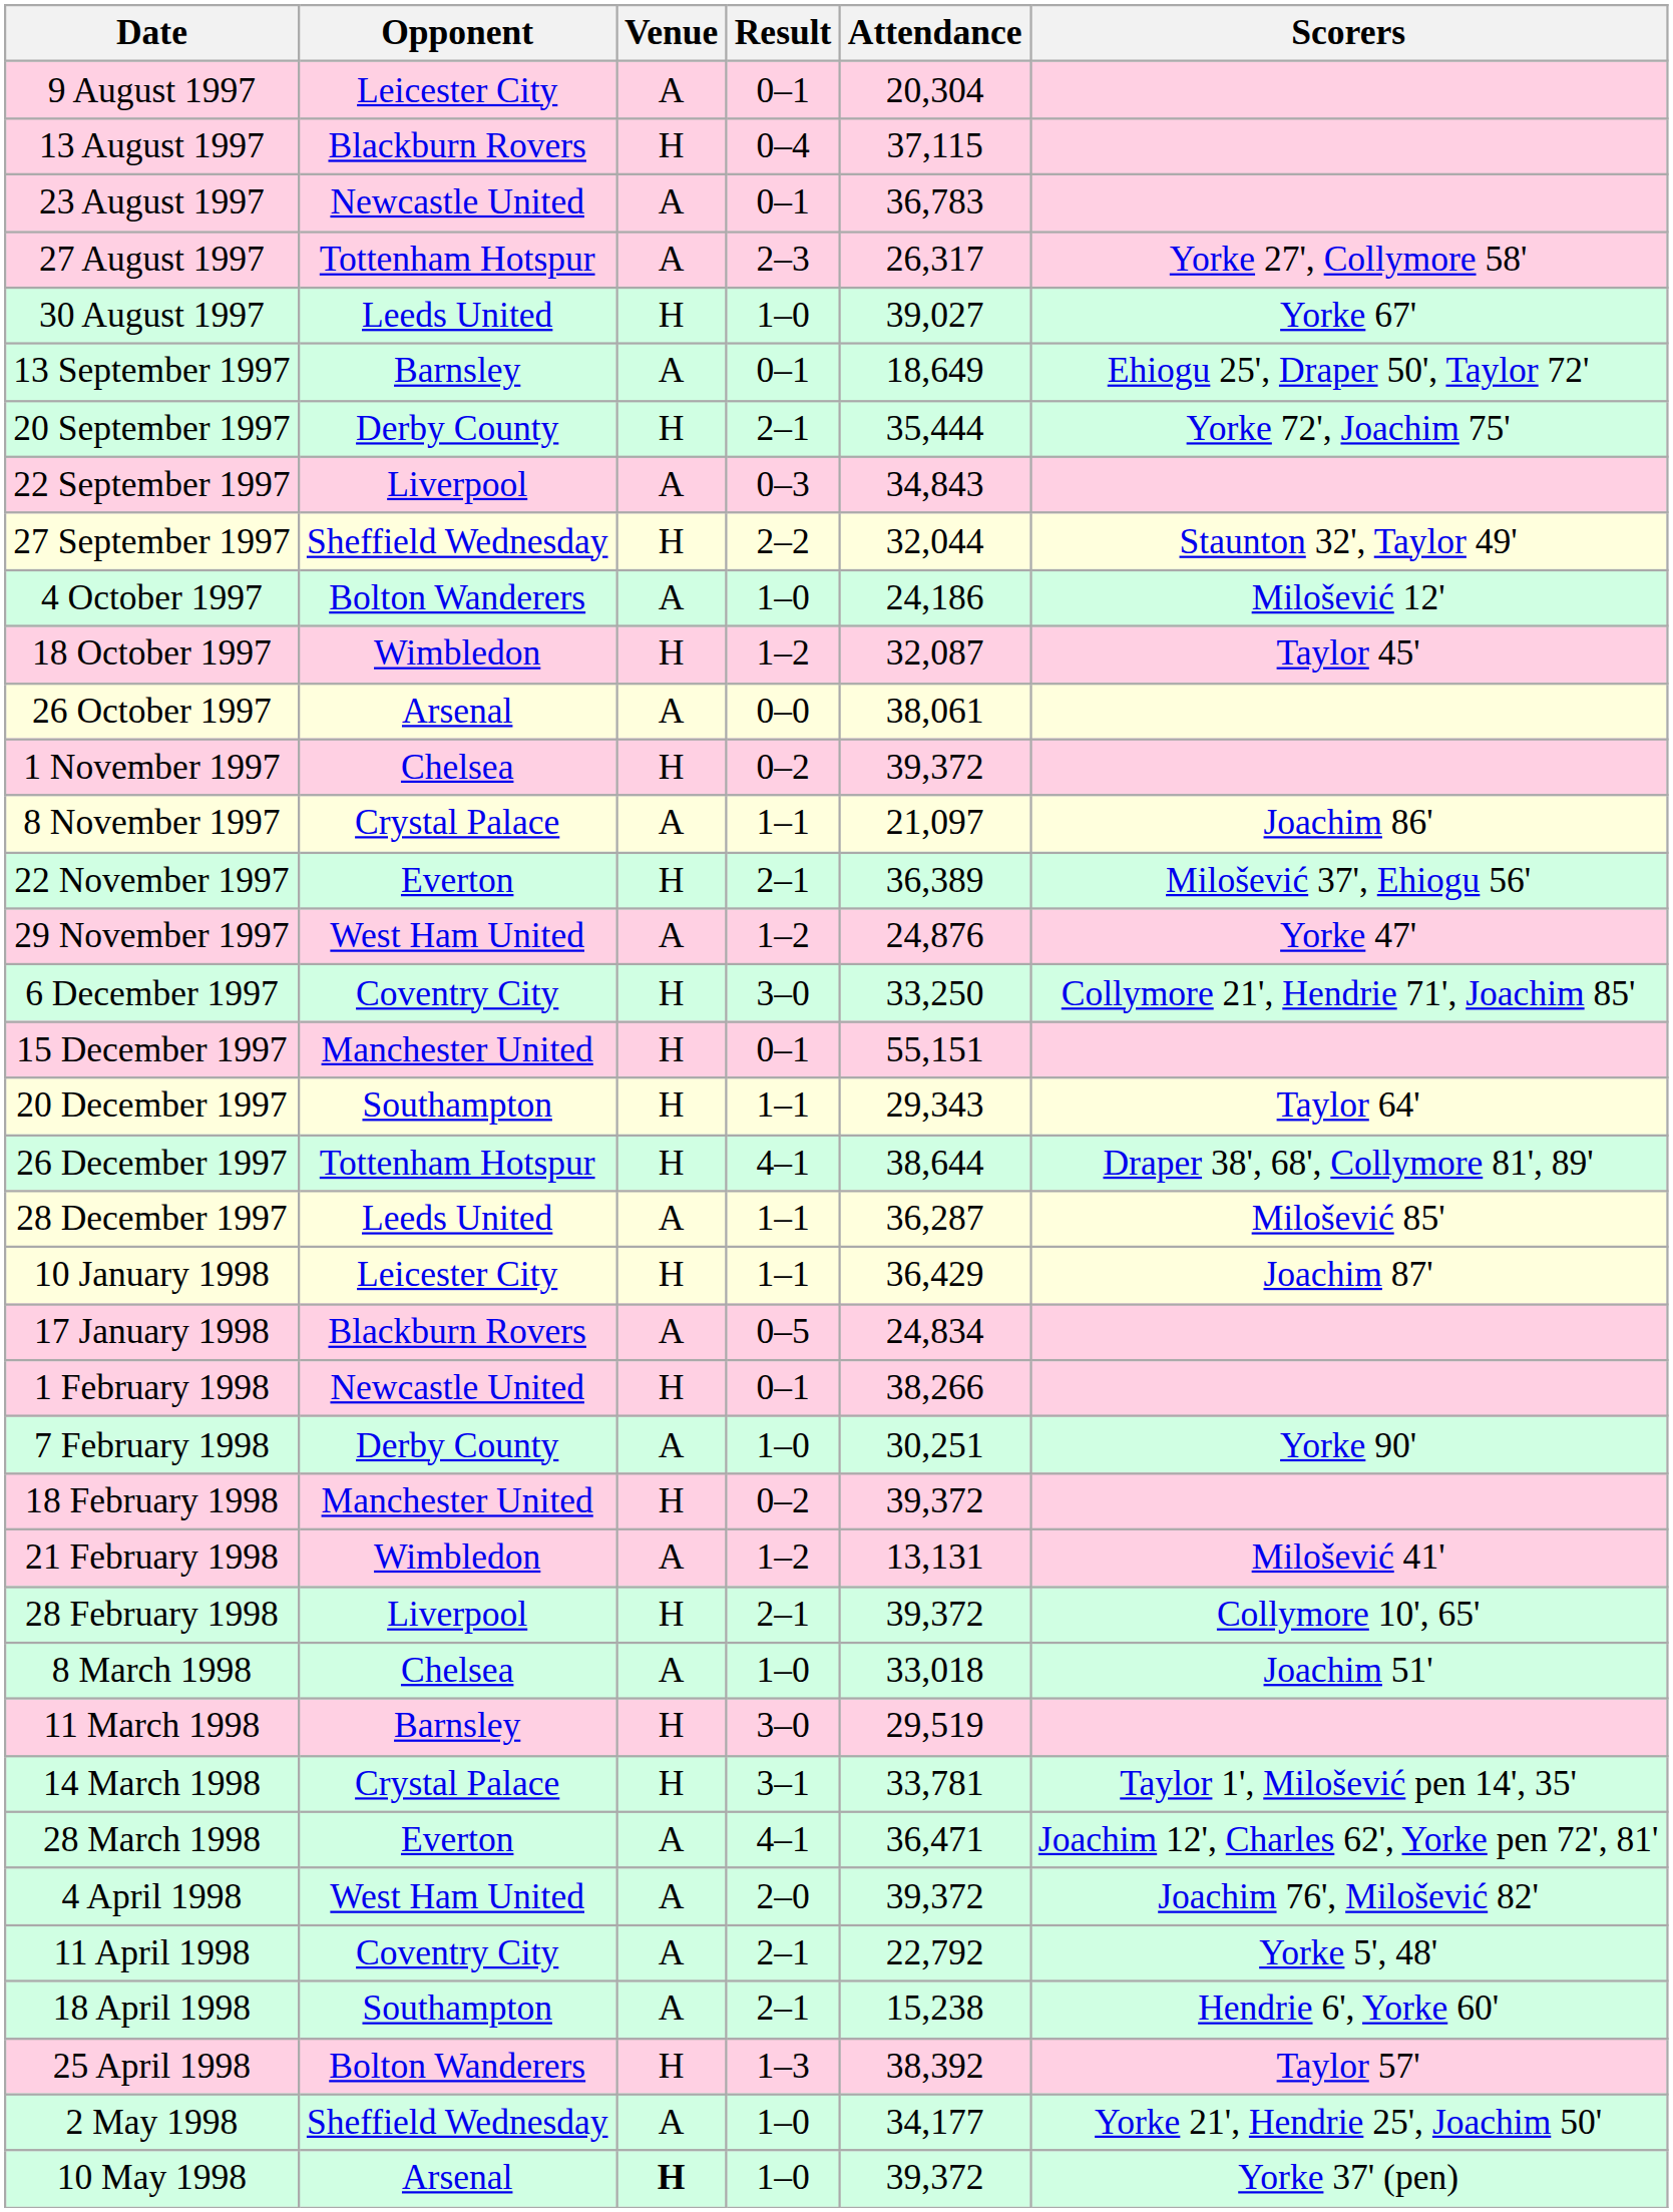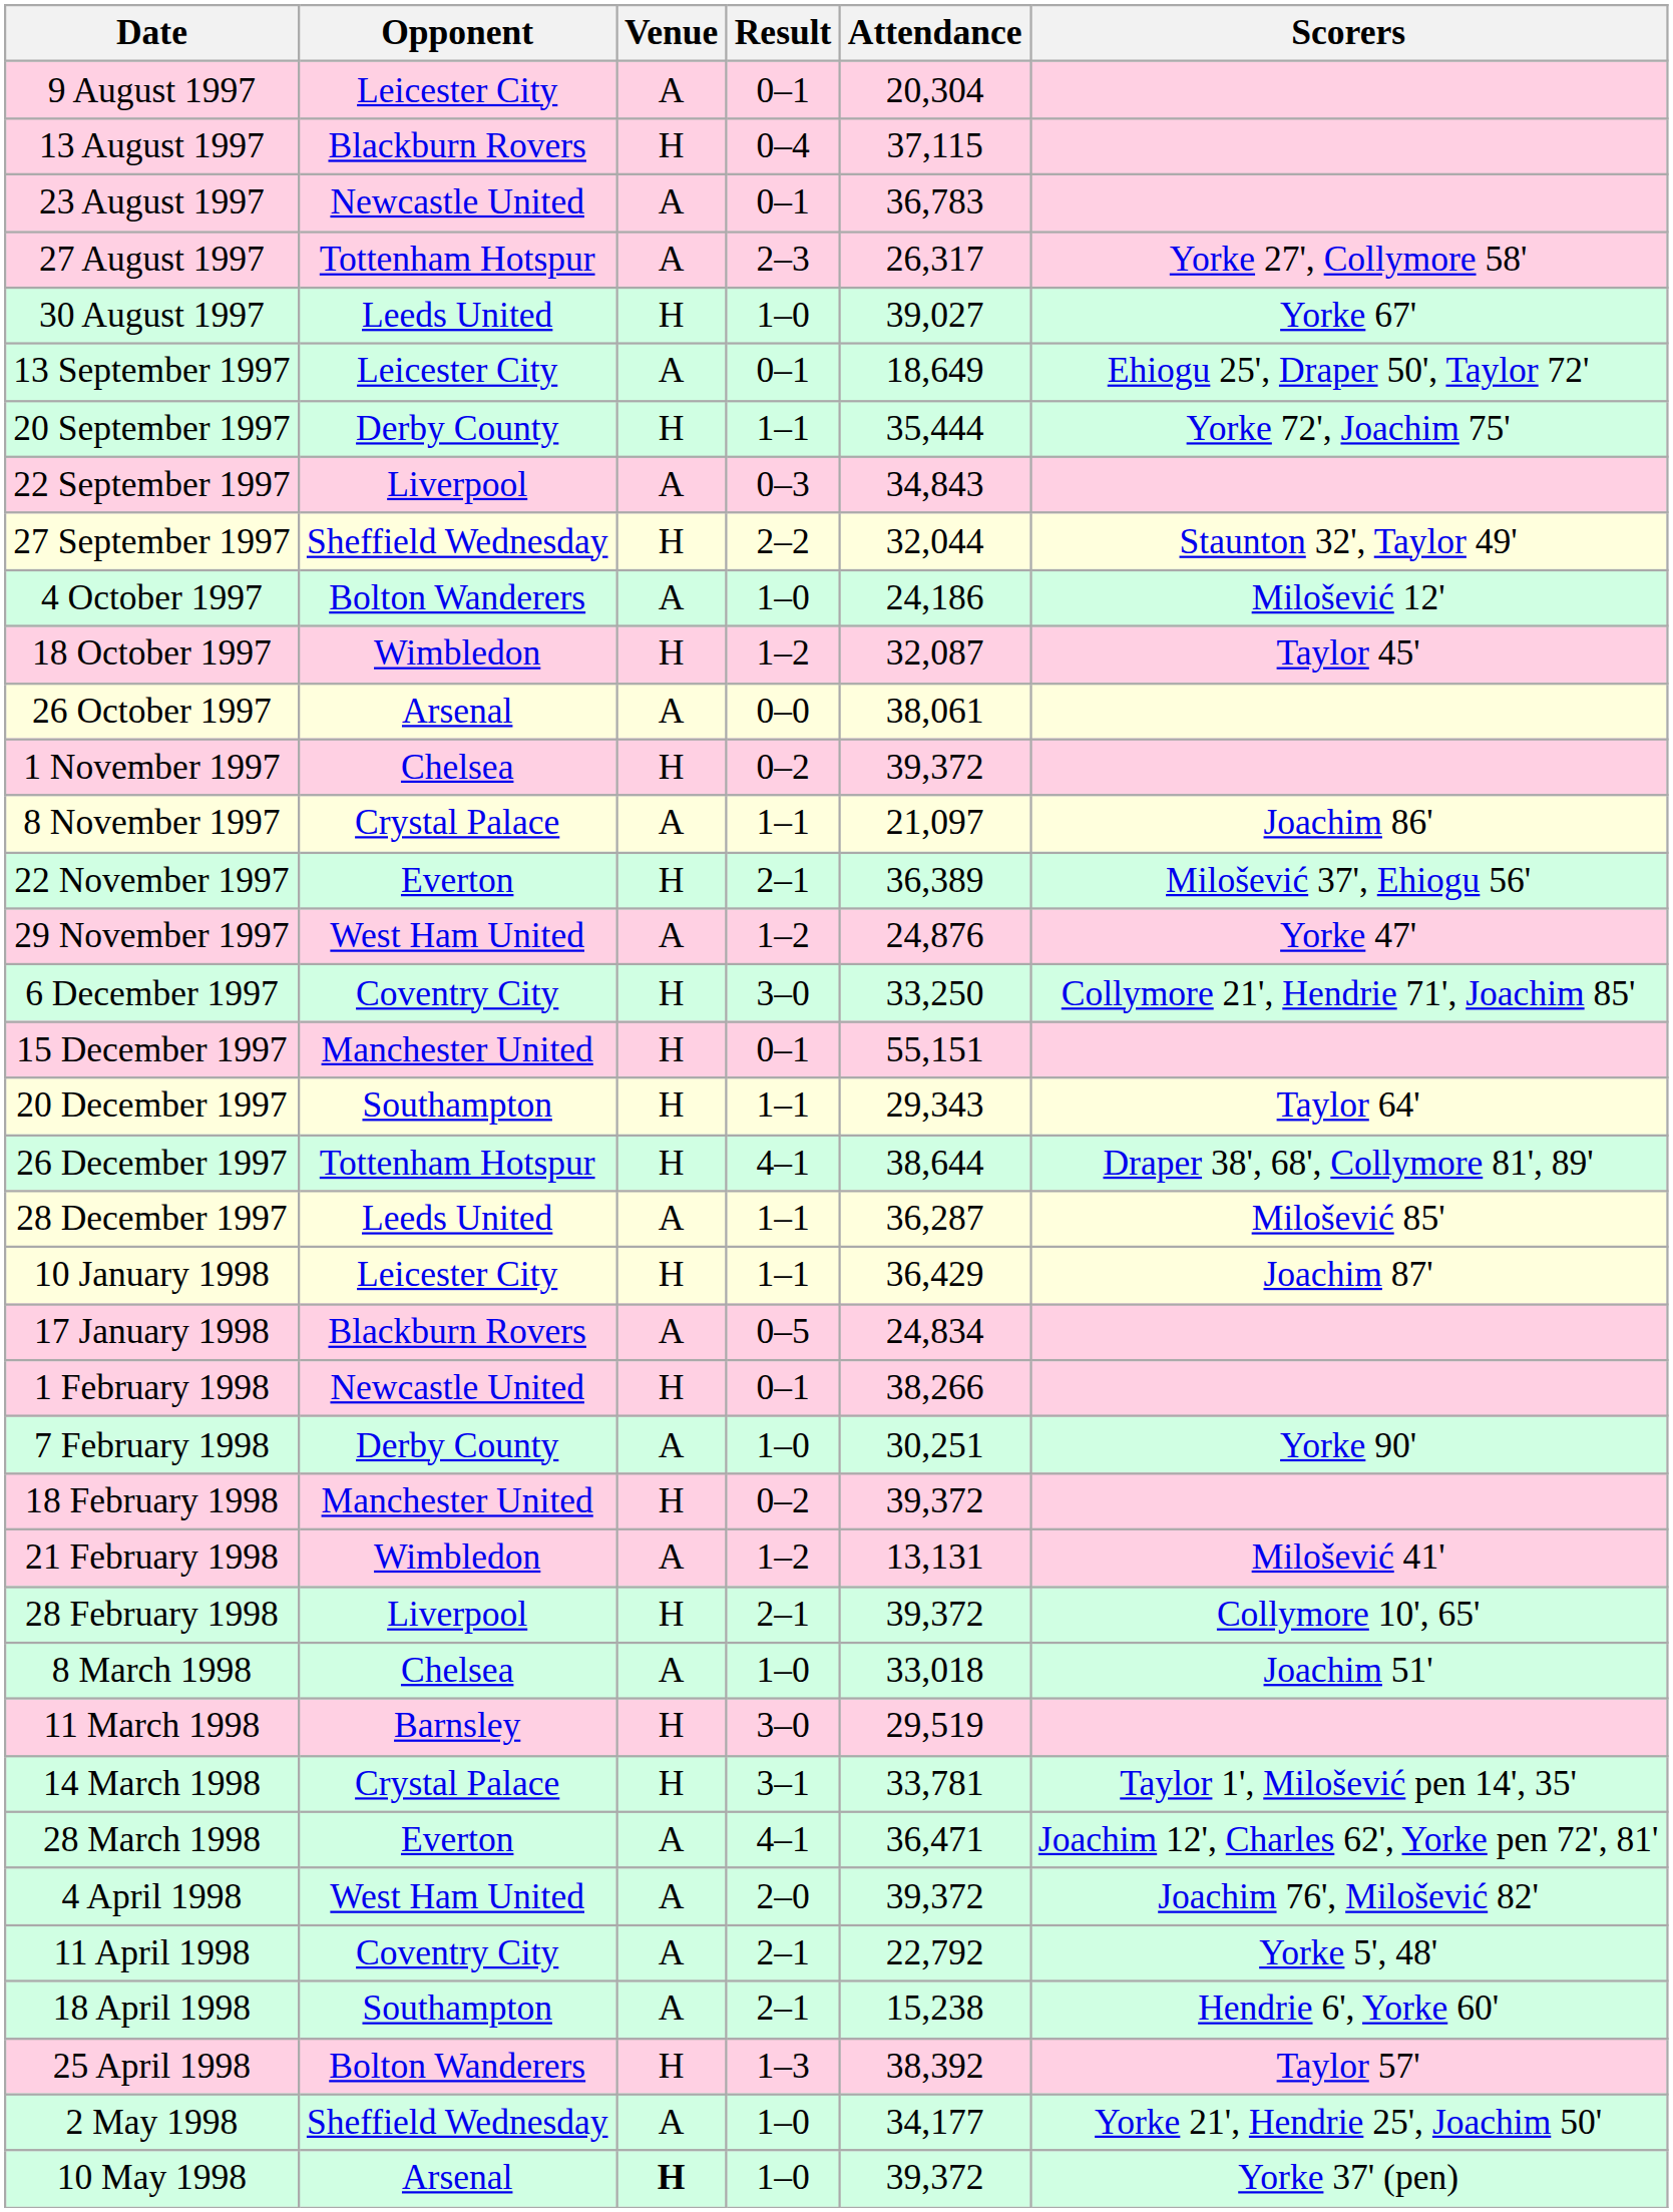 <table class="wikitable sortable" style="text-align:center">
 <tr>
 <th>Date</th>
 <th>Opponent</th>
 <th>Venue</th>
 <th>Result</th>
 <th>Attendance</th>
 <th>Scorers</th>
 </tr>
 <tr style="background-color: #ffd0e3;">
 <td>9 August 1997</td>
 <td><a href='#'>Leicester City</a></td>
 <td>A</td>
 <td>0–1</td>
 <td>20,304</td>
 <td></td>
 </tr>
 <tr style="background-color: #ffd0e3;">
 <td>13 August 1997</td>
 <td><a href='#'>Blackburn Rovers</a></td>
 <td>H</td>
 <td>0–4</td>
 <td>37,115</td>
 <td></td>
 </tr>
 <tr style="background-color: #ffd0e3;">
 <td>23 August 1997</td>
 <td><a href='#'>Newcastle United</a></td>
 <td>A</td>
 <td>0–1</td>
 <td>36,783</td>
 <td></td>
 </tr>
 <tr style="background-color: #ffd0e3;">
 <td>27 August 1997</td>
 <td><a href='#'>Tottenham Hotspur</a></td>
 <td>A</td>
 <td>2–3</td>
 <td>26,317</td>
 <td><a href='#'>Yorke</a> 27', <a href='#'>Collymore</a> 58'</td>
 </tr>
 <tr style="background-color: #d0ffe3;">
 <td>30 August 1997</td>
 <td><a href='#'>Leeds United</a></td>
 <td>H</td>
 <td>1–0</td>
 <td>39,027</td>
 <td><a href='#'>Yorke</a> 67'</td>
 </tr>
 <tr style="background-color: #d0ffe3;">
 <td>13 September 1997</td>
-<td><a href='#'>Barnsley</a></td>
+<td><a href='#'>Leicester City</a></td>
 <td>A</td>
 <td>0–1</td>
 <td>18,649</td>
 <td><a href='#'>Ehiogu</a> 25', <a href='#'>Draper</a> 50', <a href='#'>Taylor</a> 72'</td>
 </tr>
 <tr style="background-color: #d0ffe3;">
 <td>20 September 1997</td>
 <td><a href='#'>Derby County</a></td>
 <td>H</td>
-<td>2–1</td>
+<td>1–1</td>
 <td>35,444</td>
 <td><a href='#'>Yorke</a> 72', <a href='#'>Joachim</a> 75'</td>
 </tr>
 <tr style="background-color: #ffd0e3;">
 <td>22 September 1997</td>
 <td><a href='#'>Liverpool</a></td>
 <td>A</td>
 <td>0–3</td>
 <td>34,843</td>
 <td></td>
 </tr>
 <tr style="background-color: #ffffdd;">
 <td>27 September 1997</td>
 <td><a href='#'>Sheffield Wednesday</a></td>
 <td>H</td>
 <td>2–2</td>
 <td>32,044</td>
 <td><a href='#'>Staunton</a> 32', <a href='#'>Taylor</a> 49'</td>
 </tr>
 <tr style="background-color: #d0ffe3;">
 <td>4 October 1997</td>
 <td><a href='#'>Bolton Wanderers</a></td>
 <td>A</td>
 <td>1–0</td>
 <td>24,186</td>
 <td><a href='#'>Milošević</a> 12'</td>
 </tr>
 <tr style="background-color: #ffd0e3;">
 <td>18 October 1997</td>
 <td><a href='#'>Wimbledon</a></td>
 <td>H</td>
 <td>1–2</td>
 <td>32,087</td>
 <td><a href='#'>Taylor</a> 45'</td>
 </tr>
 <tr style="background-color: #ffffdd;">
 <td>26 October 1997</td>
 <td><a href='#'>Arsenal</a></td>
 <td>A</td>
 <td>0–0</td>
 <td>38,061</td>
 <td></td>
 </tr>
 <tr style="background-color: #ffd0e3;">
 <td>1 November 1997</td>
 <td><a href='#'>Chelsea</a></td>
 <td>H</td>
 <td>0–2</td>
 <td>39,372</td>
 <td></td>
 </tr>
 <tr style="background-color: #ffffdd;">
 <td>8 November 1997</td>
 <td><a href='#'>Crystal Palace</a></td>
 <td>A</td>
 <td>1–1</td>
 <td>21,097</td>
 <td><a href='#'>Joachim</a> 86'</td>
 </tr>
 <tr style="background-color: #d0ffe3;">
 <td>22 November 1997</td>
 <td><a href='#'>Everton</a></td>
 <td>H</td>
 <td>2–1</td>
 <td>36,389</td>
 <td><a href='#'>Milošević</a> 37', <a href='#'>Ehiogu</a> 56'</td>
 </tr>
 <tr style="background-color: #ffd0e3;">
 <td>29 November 1997</td>
 <td><a href='#'>West Ham United</a></td>
 <td>A</td>
 <td>1–2</td>
 <td>24,876</td>
 <td><a href='#'>Yorke</a> 47'</td>
 </tr>
 <tr style="background-color: #d0ffe3;">
 <td>6 December 1997</td>
 <td><a href='#'>Coventry City</a></td>
 <td>H</td>
 <td>3–0</td>
 <td>33,250</td>
 <td><a href='#'>Collymore</a> 21', <a href='#'>Hendrie</a> 71', <a href='#'>Joachim</a> 85'</td>
 </tr>
 <tr style="background-color: #ffd0e3;">
 <td>15 December 1997</td>
 <td><a href='#'>Manchester United</a></td>
 <td>H</td>
 <td>0–1</td>
 <td>55,151</td>
 <td></td>
 </tr>
 <tr style="background-color: #ffffdd;">
 <td>20 December 1997</td>
 <td><a href='#'>Southampton</a></td>
 <td>H</td>
 <td>1–1</td>
 <td>29,343</td>
 <td><a href='#'>Taylor</a> 64'</td>
 </tr>
 <tr style="background-color: #d0ffe3;">
 <td>26 December 1997</td>
 <td><a href='#'>Tottenham Hotspur</a></td>
 <td>H</td>
 <td>4–1</td>
 <td>38,644</td>
 <td><a href='#'>Draper</a> 38', 68', <a href='#'>Collymore</a> 81', 89'</td>
 </tr>
 <tr style="background-color: #ffffdd;">
 <td>28 December 1997</td>
 <td><a href='#'>Leeds United</a></td>
 <td>A</td>
 <td>1–1</td>
 <td>36,287</td>
 <td><a href='#'>Milošević</a> 85'</td>
 </tr>
 <tr style="background-color: #ffffdd;">
 <td>10 January 1998</td>
 <td><a href='#'>Leicester City</a></td>
 <td>H</td>
 <td>1–1</td>
 <td>36,429</td>
 <td><a href='#'>Joachim</a> 87'</td>
 </tr>
 <tr style="background-color: #ffd0e3;">
 <td>17 January 1998</td>
 <td><a href='#'>Blackburn Rovers</a></td>
 <td>A</td>
 <td>0–5</td>
 <td>24,834</td>
 <td></td>
 </tr>
 <tr style="background-color: #ffd0e3;">
 <td>1 February 1998</td>
 <td><a href='#'>Newcastle United</a></td>
 <td>H</td>
 <td>0–1</td>
 <td>38,266</td>
 <td></td>
 </tr>
 <tr style="background-color: #d0ffe3;">
 <td>7 February 1998</td>
 <td><a href='#'>Derby County</a></td>
 <td>A</td>
 <td>1–0</td>
 <td>30,251</td>
 <td><a href='#'>Yorke</a> 90'</td>
 </tr>
 <tr style="background-color: #ffd0e3;">
 <td>18 February 1998</td>
 <td><a href='#'>Manchester United</a></td>
 <td>H</td>
 <td>0–2</td>
 <td>39,372</td>
 <td></td>
 </tr>
 <tr style="background-color: #ffd0e3;">
 <td>21 February 1998</td>
 <td><a href='#'>Wimbledon</a></td>
 <td>A</td>
 <td>1–2</td>
 <td>13,131</td>
 <td><a href='#'>Milošević</a> 41'</td>
 </tr>
 <tr style="background-color: #d0ffe3;">
 <td>28 February 1998</td>
 <td><a href='#'>Liverpool</a></td>
 <td>H</td>
 <td>2–1</td>
 <td>39,372</td>
 <td><a href='#'>Collymore</a> 10', 65'</td>
 </tr>
 <tr style="background-color: #d0ffe3;">
 <td>8 March 1998</td>
 <td><a href='#'>Chelsea</a></td>
 <td>A</td>
 <td>1–0</td>
 <td>33,018</td>
 <td><a href='#'>Joachim</a> 51'</td>
 </tr>
 <tr style="background-color: #ffd0e3;">
 <td>11 March 1998</td>
 <td><a href='#'>Barnsley</a></td>
 <td>H</td>
 <td>3–0</td>
 <td>29,519</td>
 <td></td>
 </tr>
 <tr style="background-color: #d0ffe3;">
 <td>14 March 1998</td>
 <td><a href='#'>Crystal Palace</a></td>
 <td>H</td>
 <td>3–1</td>
 <td>33,781</td>
 <td><a href='#'>Taylor</a> 1', <a href='#'>Milošević</a> pen 14', 35'</td>
 </tr>
 <tr style="background-color: #d0ffe3;">
 <td>28 March 1998</td>
 <td><a href='#'>Everton</a></td>
 <td>A</td>
 <td>4–1</td>
 <td>36,471</td>
 <td><a href='#'>Joachim</a> 12', <a href='#'>Charles</a> 62', <a href='#'>Yorke</a> pen 72', 81'</td>
 </tr>
 <tr style="background-color: #d0ffe3;">
 <td>4 April 1998</td>
 <td><a href='#'>West Ham United</a></td>
 <td>A</td>
 <td>2–0</td>
 <td>39,372</td>
 <td><a href='#'>Joachim</a> 76', <a href='#'>Milošević</a> 82'</td>
 </tr>
 <tr style="background-color: #d0ffe3;">
 <td>11 April 1998</td>
 <td><a href='#'>Coventry City</a></td>
 <td>A</td>
 <td>2–1</td>
 <td>22,792</td>
 <td><a href='#'>Yorke</a> 5', 48'</td>
 </tr>
 <tr style="background-color: #d0ffe3;">
 <td>18 April 1998</td>
 <td><a href='#'>Southampton</a></td>
 <td>A</td>
 <td>2–1</td>
 <td>15,238</td>
 <td><a href='#'>Hendrie</a> 6', <a href='#'>Yorke</a> 60'</td>
 </tr>
 <tr style="background-color: #ffd0e3;">
 <td>25 April 1998</td>
 <td><a href='#'>Bolton Wanderers</a></td>
 <td>H</td>
 <td>1–3</td>
 <td>38,392</td>
 <td><a href='#'>Taylor</a> 57'</td>
 </tr>
 <tr style="background-color: #d0ffe3;">
 <td>2 May 1998</td>
 <td><a href='#'>Sheffield Wednesday</a></td>
 <td>A</td>
 <td>1–0</td>
 <td>34,177</td>
 <td><a href='#'>Yorke</a> 21', <a href='#'>Hendrie</a> 25', <a href='#'>Joachim</a> 50'</td>
 </tr>
 <tr style="background-color: #d0ffe3;">
 <td>10 May 1998</td>
 <td><a href='#'>Arsenal</a></td>
 <td><strong>H</strong></td>
 <td>1–0</td>
 <td>39,372</td>
 <td><a href='#'>Yorke</a> 37' (pen)</td>
 </tr>
 </table>
